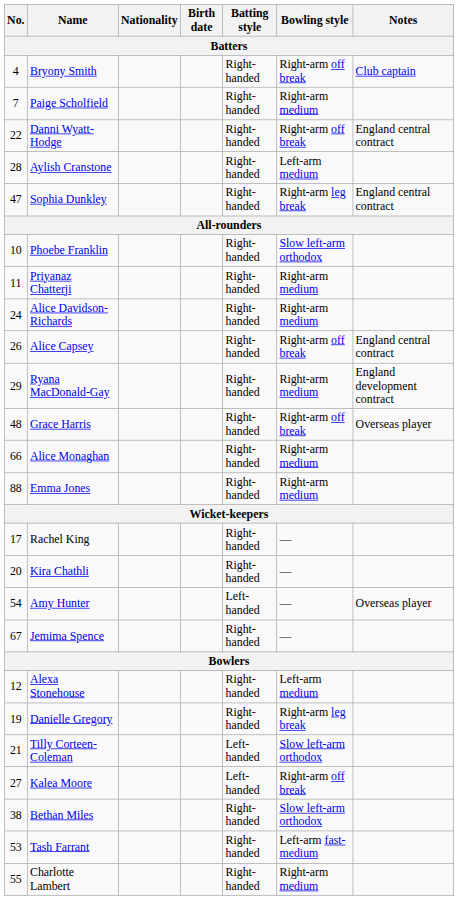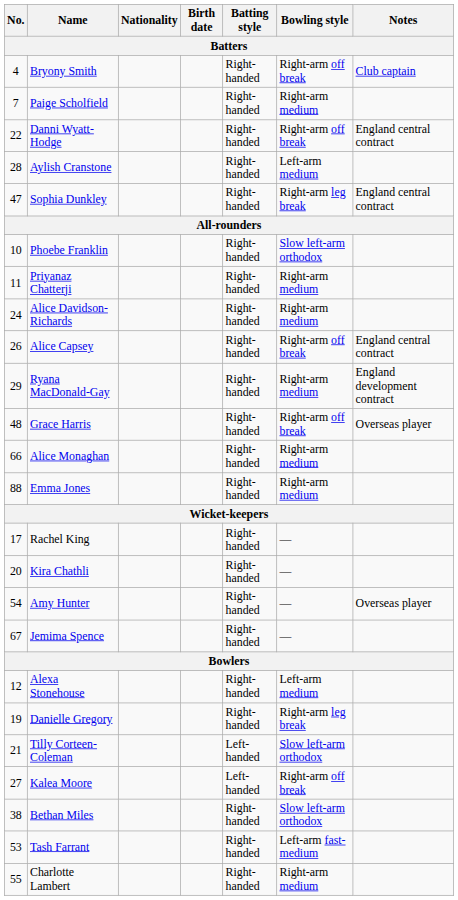 <table class="wikitable">
 <tr>
 <th>No.</th>
 <th>Name</th>
 <th>Nationality</th>
 <th>Birth date</th>
 <th>Batting style</th>
 <th>Bowling style</th>
 <th>Notes</th>
 </tr>
 <tr>
 <th colspan="7">Batters</th>
 </tr>
 <tr>
 <td style="text-align:center">4</td>
 <td><a href='#'>Bryony Smith</a> </td>
 <td></td>
 <td></td>
 <td>Right-handed</td>
 <td>Right-arm <a href='#'>off break</a></td>
 <td><a href='#'>Club captain</a></td>
 </tr>
 <tr>
 <td style="text-align:center">7</td>
 <td><a href='#'>Paige Scholfield</a> </td>
 <td></td>
 <td></td>
 <td>Right-handed</td>
 <td>Right-arm <a href='#'>medium</a></td>
 <td></td>
 </tr>
 <tr>
 <td style="text-align:center">22</td>
 <td><a href='#'>Danni Wyatt-Hodge</a> </td>
 <td></td>
 <td></td>
 <td>Right-handed</td>
 <td>Right-arm <a href='#'>off break</a></td>
 <td>England central contract</td>
 </tr>
 <tr>
 <td style="text-align:center">28</td>
 <td><a href='#'>Aylish Cranstone</a></td>
 <td></td>
 <td></td>
 <td>Right-handed</td>
 <td>Left-arm <a href='#'>medium</a></td>
 <td></td>
 </tr>
 <tr>
 <td style="text-align:center">47</td>
 <td><a href='#'>Sophia Dunkley</a> </td>
 <td></td>
 <td></td>
 <td>Right-handed</td>
 <td>Right-arm <a href='#'>leg break</a></td>
 <td>England central contract</td>
 </tr>
 <tr>
 <th colspan="7">All-rounders</th>
 </tr>
 <tr>
 <td style="text-align:center">10</td>
 <td><a href='#'>Phoebe Franklin</a></td>
 <td></td>
 <td></td>
 <td>Right-handed</td>
 <td><a href='#'>Slow left-arm orthodox</a></td>
 <td></td>
 </tr>
 <tr>
 <td style="text-align:center">11</td>
 <td><a href='#'>Priyanaz Chatterji</a> </td>
 <td></td>
 <td></td>
 <td>Right-handed</td>
 <td>Right-arm <a href='#'>medium</a></td>
 <td></td>
 </tr>
 <tr>
 <td style="text-align:center">24</td>
 <td><a href='#'>Alice Davidson-Richards</a> </td>
 <td></td>
 <td></td>
 <td>Right-handed</td>
 <td>Right-arm <a href='#'>medium</a></td>
 <td></td>
 </tr>
 <tr>
 <td style="text-align:center">26</td>
 <td><a href='#'>Alice Capsey</a> </td>
 <td></td>
 <td></td>
 <td>Right-handed</td>
 <td>Right-arm <a href='#'>off break</a></td>
 <td>England central contract</td>
 </tr>
 <tr>
 <td style="text-align:center">29</td>
 <td><a href='#'>Ryana MacDonald-Gay</a> </td>
 <td></td>
 <td></td>
 <td>Right-handed</td>
 <td>Right-arm <a href='#'>medium</a></td>
 <td>England development contract</td>
 </tr>
 <tr>
 <td style="text-align:center">48</td>
 <td><a href='#'>Grace Harris</a> </td>
 <td></td>
 <td></td>
 <td>Right-handed</td>
 <td>Right-arm <a href='#'>off break</a></td>
 <td>Overseas player</td>
 </tr>
 <tr>
 <td style="text-align:center">66</td>
 <td><a href='#'>Alice Monaghan</a></td>
 <td></td>
 <td></td>
 <td>Right-handed</td>
 <td>Right-arm <a href='#'>medium</a></td>
 <td></td>
 </tr>
 <tr>
 <td style="text-align:center">88</td>
 <td><a href='#'>Emma Jones</a></td>
 <td></td>
 <td></td>
 <td>Right-handed</td>
 <td>Right-arm <a href='#'>medium</a></td>
 <td></td>
 </tr>
 <tr>
 <th colspan="7">Wicket-keepers</th>
 </tr>
 <tr>
 <td style="text-align:center">17</td>
 <td>Rachel King</td>
 <td></td>
 <td></td>
 <td>Right-handed</td>
 <td>—</td>
 <td></td>
 </tr>
 <tr>
 <td style="text-align:center">20</td>
 <td><a href='#'>Kira Chathli</a></td>
 <td></td>
 <td></td>
 <td>Right-handed</td>
 <td>—</td>
 <td></td>
 </tr>
 <tr>
 <td style="text-align:center">54</td>
 <td><a href='#'>Amy Hunter</a> </td>
 <td></td>
 <td></td>
-<td>Left-handed</td>
+<td>Right-handed</td>
 <td>—</td>
 <td>Overseas player</td>
 </tr>
 <tr>
 <td style="text-align:center">67</td>
 <td><a href='#'>Jemima Spence</a></td>
 <td></td>
 <td></td>
 <td>Right-handed</td>
 <td>—</td>
 <td></td>
 </tr>
 <tr>
 <th colspan="7">Bowlers</th>
 </tr>
 <tr>
 <td style="text-align:center">12</td>
 <td><a href='#'>Alexa Stonehouse</a></td>
 <td></td>
 <td></td>
 <td>Right-handed</td>
 <td>Left-arm <a href='#'>medium</a></td>
 <td></td>
 </tr>
 <tr>
 <td style="text-align:center">19</td>
 <td><a href='#'>Danielle Gregory</a></td>
 <td></td>
 <td></td>
 <td>Right-handed</td>
 <td>Right-arm <a href='#'>leg break</a></td>
 <td></td>
 </tr>
 <tr>
 <td style="text-align:center">21</td>
 <td><a href='#'>Tilly Corteen-Coleman</a></td>
 <td></td>
 <td></td>
 <td>Left-handed</td>
 <td><a href='#'>Slow left-arm orthodox</a></td>
 <td></td>
 </tr>
 <tr>
 <td style="text-align:center">27</td>
 <td><a href='#'>Kalea Moore</a></td>
 <td></td>
 <td></td>
 <td>Left-handed</td>
 <td>Right-arm <a href='#'>off break</a></td>
 <td></td>
 </tr>
 <tr>
 <td style="text-align:center">38</td>
 <td><a href='#'>Bethan Miles</a></td>
 <td></td>
 <td></td>
 <td>Right-handed</td>
 <td><a href='#'>Slow left-arm orthodox</a></td>
 <td></td>
 </tr>
 <tr>
 <td style="text-align:center">53</td>
 <td><a href='#'>Tash Farrant</a> </td>
 <td></td>
 <td></td>
 <td>Right-handed</td>
 <td>Left-arm <a href='#'>fast-medium</a></td>
 <td></td>
 </tr>
 <tr>
 <td style="text-align:center">55</td>
 <td>Charlotte Lambert</td>
 <td></td>
 <td></td>
 <td>Right-handed</td>
 <td>Right-arm <a href='#'>medium</a></td>
 <td></td>
 </tr>
 </table>
